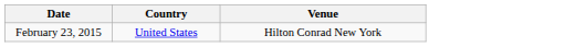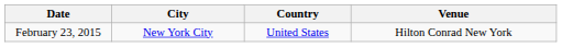 <table class="wikitable" style="text-align:center;">
 <tr>
 <th style="width:140px;">Date</th>
+<th style="width:175px;">City</th>
 <th style="width:140px;">Country</th>
 <th style="width:275px;">Venue</th>
 </tr>
 <tr>
 <td>February 23, 2015</td>
+<td><a href='#'>New York City</a></td>
 <td><a href='#'>United States</a></td>
 <td>Hilton Conrad New York</td>
 </tr>
 </table>
